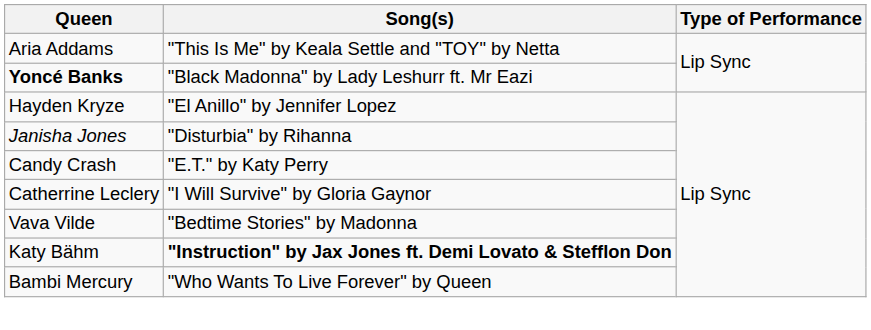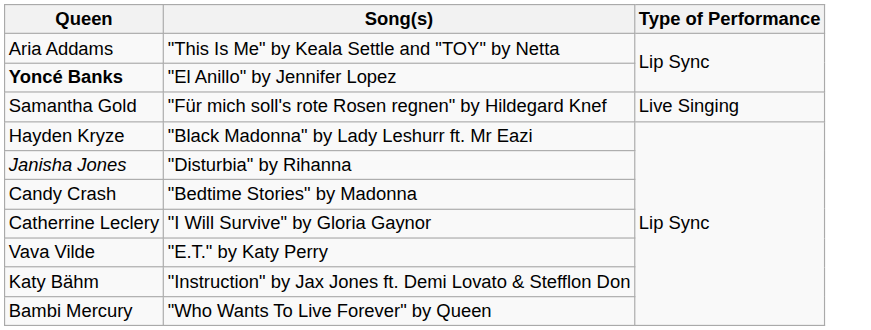 <table class="wikitable">
 <tr>
 <th><strong>Queen</strong></th>
 <th><strong>Song(s)</strong></th>
 <th>Type of Performance</th>
 </tr>
 <tr>
 <td>Aria Addams</td>
 <td>"This Is Me" by Keala Settle and "TOY" by Netta</td>
 <td colspan="1" rowspan="2">Lip Sync</td>
 </tr>
 <tr>
 <td><strong>Yoncé Banks</strong></td>
-<td>"Black Madonna" by Lady Leshurr ft. Mr Eazi</td>
+<td>"El Anillo" by Jennifer Lopez</td>
+</tr>
+<tr>
+<td>Samantha Gold</td>
+<td>"Für mich soll's rote Rosen regnen" by Hildegard Knef</td>
+<td>Live Singing</td>
 </tr>
 <tr>
 <td>Hayden Kryze</td>
-<td>"El Anillo" by Jennifer Lopez</td>
+<td>"Black Madonna" by Lady Leshurr ft. Mr Eazi</td>
 <td colspan="1" rowspan="7">Lip Sync</td>
 </tr>
 <tr>
 <td><em>Janisha Jones</em></td>
 <td>"Disturbia" by Rihanna</td>
 </tr>
 <tr>
 <td>Candy Crash</td>
-<td>"E.T." by Katy Perry</td>
+<td>"Bedtime Stories" by Madonna</td>
 </tr>
 <tr>
 <td>Catherrine Leclery</td>
 <td>"I Will Survive" by Gloria Gaynor</td>
 </tr>
 <tr>
 <td>Vava Vilde</td>
-<td>"Bedtime Stories" by Madonna</td>
+<td>"E.T." by Katy Perry</td>
 </tr>
 <tr>
 <td>Katy Bähm</td>
-<td><strong>"Instruction" by Jax Jones ft. Demi Lovato & Stefflon Don</strong></td>
+<td>"Instruction" by Jax Jones ft. Demi Lovato & Stefflon Don</td>
 </tr>
 <tr>
 <td>Bambi Mercury</td>
 <td>"Who Wants To Live Forever" by Queen</td>
 </tr>
 </table>
